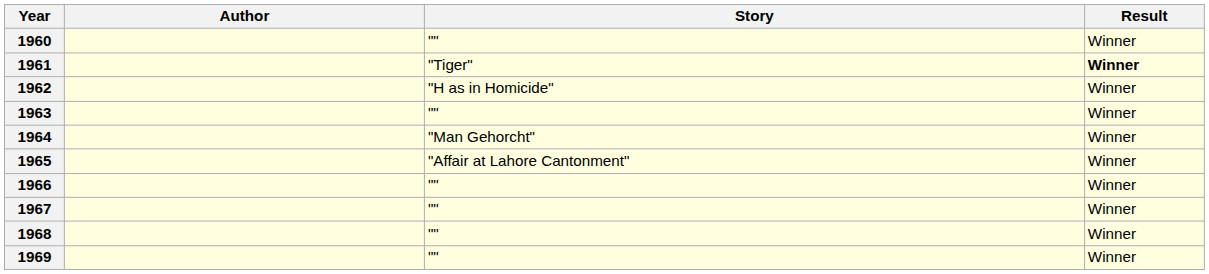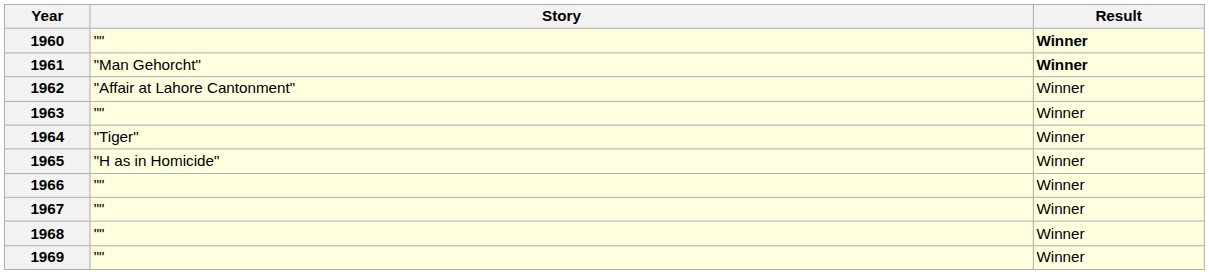 <table class="wikitable sortable mw-collapsible" style="width:100%">
 <tr>
 <th scope="col" width="5%">Year</th>
-<th scope="col" width="30%">Author</th>
 <th scope="col" width="55%">Story</th>
 <th scope="col" width="10%">Result</th>
 </tr>
 <tr style="background:lightyellow;">
 <th>1960</th>
-<td></td>
 <td>""</td>
-<td>Winner</td>
+<td><strong>Winner</strong></td>
 </tr>
 <tr style="background:lightyellow;">
 <th>1961</th>
-<td></td>
-<td>"Tiger"</td>
+<td>"Man Gehorcht"</td>
 <td><strong>Winner</strong></td>
 </tr>
 <tr style="background:lightyellow;">
 <th>1962</th>
-<td></td>
-<td>"H as in Homicide"</td>
+<td>"Affair at Lahore Cantonment"</td>
 <td>Winner</td>
 </tr>
 <tr style="background:lightyellow;">
 <th>1963</th>
-<td></td>
 <td>""</td>
 <td>Winner</td>
 </tr>
 <tr style="background:lightyellow;">
 <th>1964</th>
-<td></td>
-<td>"Man Gehorcht"</td>
+<td>"Tiger"</td>
 <td>Winner</td>
 </tr>
 <tr style="background:lightyellow;">
 <th>1965</th>
-<td></td>
-<td>"Affair at Lahore Cantonment"</td>
+<td>"H as in Homicide"</td>
 <td>Winner</td>
 </tr>
 <tr style="background:lightyellow;">
 <th>1966</th>
-<td></td>
 <td>""</td>
 <td>Winner</td>
 </tr>
 <tr style="background:lightyellow;">
 <th>1967</th>
-<td></td>
 <td>""</td>
 <td>Winner</td>
 </tr>
 <tr style="background:lightyellow;">
 <th>1968</th>
-<td></td>
 <td>""</td>
 <td>Winner</td>
 </tr>
 <tr style="background:lightyellow;">
 <th>1969</th>
-<td></td>
 <td>""</td>
 <td>Winner</td>
 </tr>
 </table>
